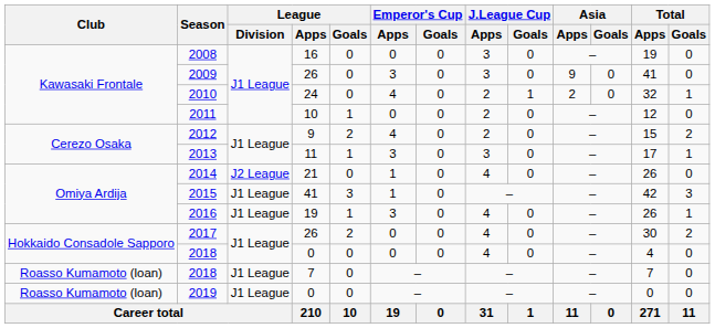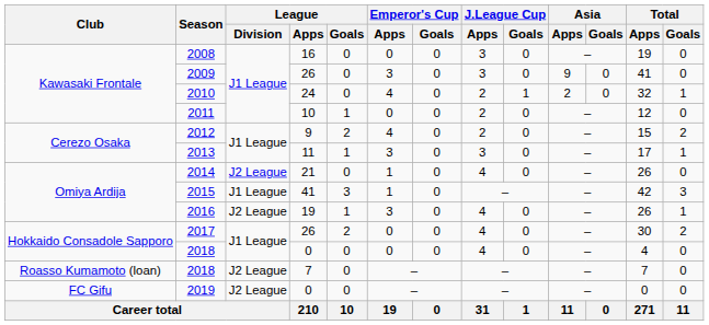 <table class="wikitable" style="text-align:center">
 <tr>
 <th rowspan="2">Club</th>
 <th rowspan="2">Season</th>
 <th colspan="3">League</th>
 <th colspan="2"><a href='#'>Emperor's Cup</a></th>
 <th colspan="2"><a href='#'>J.League Cup</a></th>
 <th colspan="2">Asia</th>
 <th colspan="2">Total</th>
 </tr>
 <tr>
 <th>Division</th>
 <th>Apps</th>
 <th>Goals</th>
 <th>Apps</th>
 <th>Goals</th>
 <th>Apps</th>
 <th>Goals</th>
 <th>Apps</th>
 <th>Goals</th>
 <th>Apps</th>
 <th>Goals</th>
 </tr>
 <tr>
 <td rowspan="4"><a href='#'>Kawasaki Frontale</a></td>
 <td><a href='#'>2008</a></td>
 <td rowspan="4"><a href='#'>J1 League</a></td>
 <td>16</td>
 <td>0</td>
 <td>0</td>
 <td>0</td>
 <td>3</td>
 <td>0</td>
 <td colspan="2">–</td>
 <td>19</td>
 <td>0</td>
 </tr>
 <tr>
 <td><a href='#'>2009</a></td>
 <td>26</td>
 <td>0</td>
 <td>3</td>
 <td>0</td>
 <td>3</td>
 <td>0</td>
 <td>9</td>
 <td>0</td>
 <td>41</td>
 <td>0</td>
 </tr>
 <tr>
 <td><a href='#'>2010</a></td>
 <td>24</td>
 <td>0</td>
 <td>4</td>
 <td>0</td>
 <td>2</td>
 <td>1</td>
 <td>2</td>
 <td>0</td>
 <td>32</td>
 <td>1</td>
 </tr>
 <tr>
 <td><a href='#'>2011</a></td>
 <td>10</td>
 <td>1</td>
 <td>0</td>
 <td>0</td>
 <td>2</td>
 <td>0</td>
 <td colspan="2">–</td>
 <td>12</td>
 <td>0</td>
 </tr>
 <tr>
 <td rowspan="2"><a href='#'>Cerezo Osaka</a></td>
 <td><a href='#'>2012</a></td>
 <td rowspan="2">J1 League</td>
 <td>9</td>
 <td>2</td>
 <td>4</td>
 <td>0</td>
 <td>2</td>
 <td>0</td>
 <td colspan="2">–</td>
 <td>15</td>
 <td>2</td>
 </tr>
 <tr>
 <td><a href='#'>2013</a></td>
 <td>11</td>
 <td>1</td>
 <td>3</td>
 <td>0</td>
 <td>3</td>
 <td>0</td>
 <td colspan="2">–</td>
 <td>17</td>
 <td>1</td>
 </tr>
 <tr>
 <td rowspan="3"><a href='#'>Omiya Ardija</a></td>
 <td><a href='#'>2014</a></td>
 <td><a href='#'>J2 League</a></td>
 <td>21</td>
 <td>0</td>
 <td>1</td>
 <td>0</td>
 <td>4</td>
 <td>0</td>
 <td colspan="2">–</td>
 <td>26</td>
 <td>0</td>
 </tr>
 <tr>
 <td><a href='#'>2015</a></td>
 <td>J1 League</td>
 <td>41</td>
 <td>3</td>
 <td>1</td>
 <td>0</td>
 <td colspan="2">–</td>
 <td colspan="2">–</td>
 <td>42</td>
 <td>3</td>
 </tr>
 <tr>
 <td><a href='#'>2016</a></td>
-<td>J1 League</td>
+<td>J2 League</td>
 <td>19</td>
 <td>1</td>
 <td>3</td>
 <td>0</td>
 <td>4</td>
 <td>0</td>
 <td colspan="2">–</td>
 <td>26</td>
 <td>1</td>
 </tr>
 <tr>
 <td rowspan="2"><a href='#'>Hokkaido Consadole Sapporo</a></td>
 <td><a href='#'>2017</a></td>
 <td rowspan="2">J1 League</td>
 <td>26</td>
 <td>2</td>
 <td>0</td>
 <td>0</td>
 <td>4</td>
 <td>0</td>
 <td colspan="2">–</td>
 <td>30</td>
 <td>2</td>
 </tr>
 <tr>
 <td><a href='#'>2018</a></td>
 <td>0</td>
 <td>0</td>
 <td>0</td>
 <td>0</td>
 <td>4</td>
 <td>0</td>
 <td colspan="2">–</td>
 <td>4</td>
 <td>0</td>
 </tr>
 <tr>
 <td><a href='#'>Roasso Kumamoto</a> (loan)</td>
 <td><a href='#'>2018</a></td>
-<td>J1 League</td>
+<td>J2 League</td>
 <td>7</td>
 <td>0</td>
 <td colspan="2">–</td>
 <td colspan="2">–</td>
 <td colspan="2">–</td>
 <td>7</td>
 <td>0</td>
 </tr>
 <tr>
-<td><a href='#'>Roasso Kumamoto</a> (loan)</td>
+<td><a href='#'>FC Gifu</a></td>
 <td><a href='#'>2019</a></td>
-<td>J1 League</td>
+<td>J2 League</td>
 <td>0</td>
 <td>0</td>
 <td colspan="2">–</td>
 <td colspan="2">–</td>
 <td colspan="2">–</td>
 <td>0</td>
 <td>0</td>
 </tr>
 <tr>
 <th colspan="3">Career total</th>
 <th>210</th>
 <th>10</th>
 <th>19</th>
 <th>0</th>
 <th>31</th>
 <th>1</th>
 <th>11</th>
 <th>0</th>
 <th>271</th>
 <th>11</th>
 </tr>
 </table>
